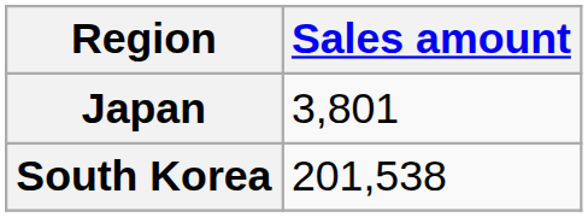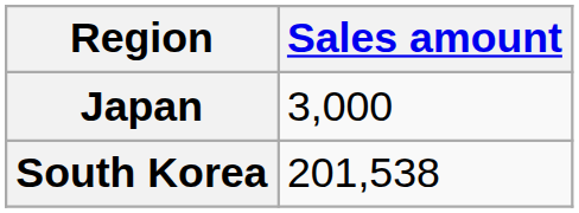 <table class="wikitable plainrowheaders sortable">
 <tr>
 <th>Region</th>
 <th><a href='#'>Sales amount</a></th>
 </tr>
 <tr>
 <th scope="row">Japan</th>
-<td>3,801</td>
+<td>3,000</td>
 </tr>
 <tr>
 <th scope="row">South Korea</th>
 <td>201,538</td>
 </tr>
 </table>
